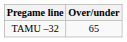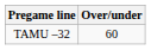 <table class="wikitable">
 <tr align="center">
 <th style=>Pregame line</th>
 <th style=>Over/under</th>
 </tr>
 <tr align="center">
 <td>TAMU –32</td>
-<td>65</td>
+<td>60</td>
 </tr>
 </table>
